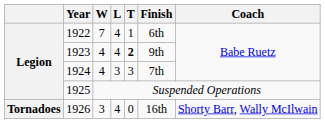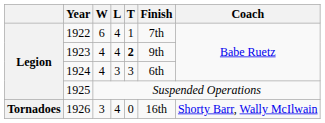 <table class="wikitable" style="text-align:center">
 <tr>
 <th></th>
 <th>Year</th>
 <th>W</th>
 <th>L</th>
 <th>T</th>
 <th>Finish</th>
 <th>Coach</th>
 </tr>
 <tr>
 <th rowspan="4">Legion</th>
 <td>1922</td>
-<td>7</td>
+<td>6</td>
 <td>4</td>
 <td>1</td>
-<td>6th</td>
+<td>7th</td>
 <td rowspan=3><a href='#'>Babe Ruetz</a></td>
 </tr>
 <tr>
 <td>1923</td>
 <td>4</td>
 <td>4</td>
 <td><strong>2</strong></td>
 <td>9th</td>
 </tr>
 <tr>
 <td>1924</td>
 <td>4</td>
 <td>3</td>
 <td>3</td>
-<td>7th</td>
+<td>6th</td>
 </tr>
 <tr>
 <td>1925</td>
 <td colspan="5"><em>Suspended Operations</em></td>
 </tr>
 <tr>
 <th>Tornadoes</th>
 <td>1926</td>
 <td>3</td>
 <td>4</td>
 <td>0</td>
 <td>16th</td>
 <td><a href='#'>Shorty Barr</a>, <a href='#'>Wally McIlwain</a></td>
 </tr>
 </table>
